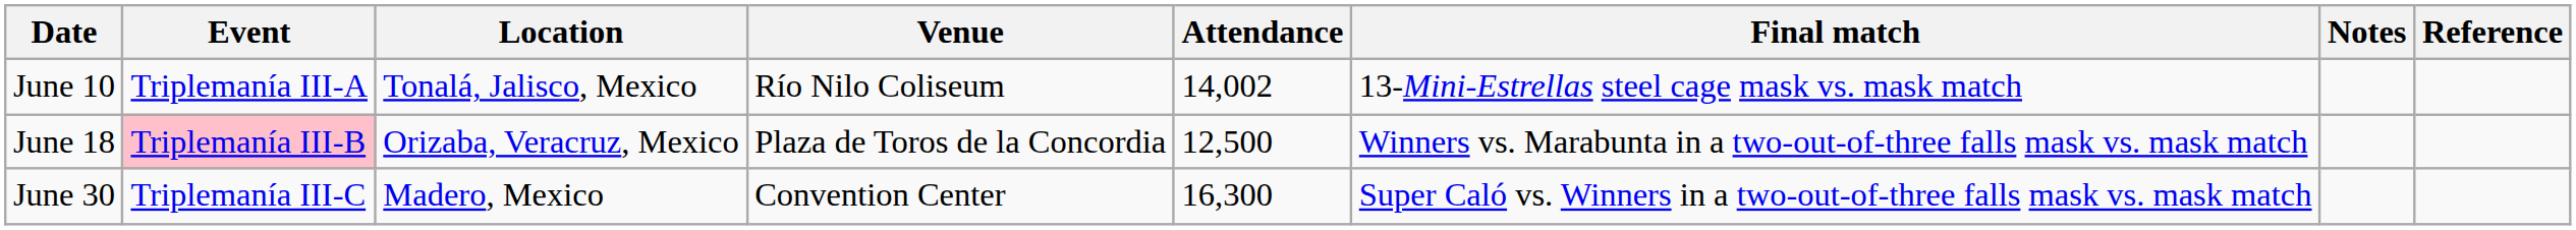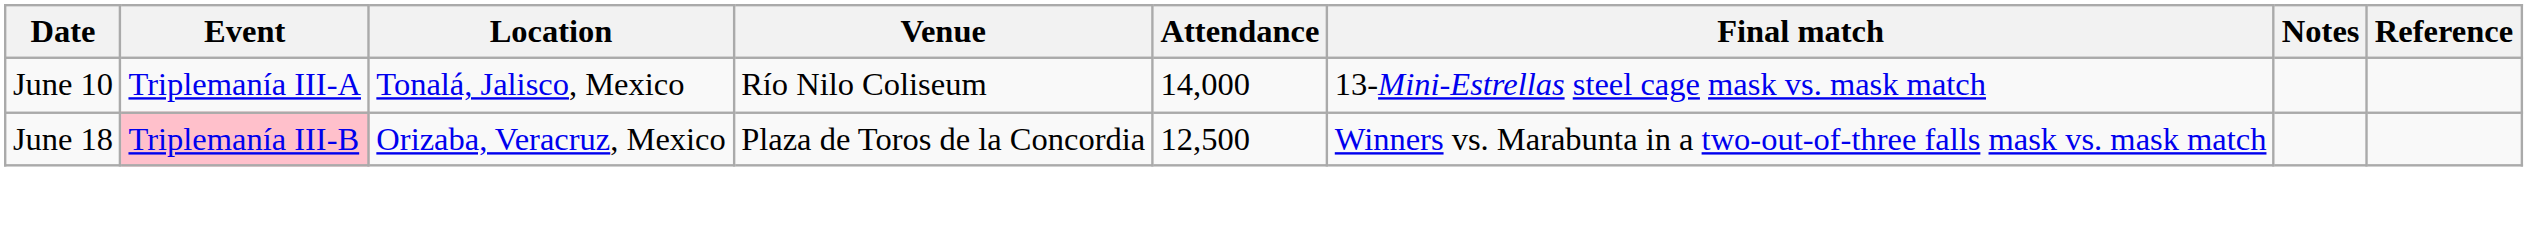 <table class="wikitable" style="font-size:85%;">
 <tr>
 <th>Date</th>
 <th>Event</th>
 <th>Location</th>
 <th>Venue</th>
 <th>Attendance</th>
 <th>Final match</th>
 <th>Notes</th>
 <th>Reference</th>
 </tr>
 <tr>
 <td>June 10</td>
 <td><a href='#'>Triplemanía III-A</a></td>
 <td><a href='#'>Tonalá, Jalisco</a>, Mexico</td>
 <td>Río Nilo Coliseum</td>
-<td>14,002</td>
+<td>14,000</td>
 <td>13-<em><a href='#'>Mini-Estrellas</a></em> <a href='#'>steel cage</a> <a href='#'>mask vs. mask match</a></td>
 <td></td>
 <td></td>
 </tr>
 <tr>
 <td>June 18</td>
 <td style="background: pink;"><a href='#'>Triplemanía III-B</a></td>
 <td><a href='#'>Orizaba, Veracruz</a>, Mexico</td>
 <td>Plaza de Toros de la Concordia</td>
 <td>12,500</td>
 <td><a href='#'>Winners</a> vs. Marabunta in a <a href='#'>two-out-of-three falls</a> <a href='#'>mask vs. mask match</a></td>
 <td></td>
 <td></td>
 </tr>
-<tr>
-<td>June 30</td>
-<td><a href='#'>Triplemanía III-C</a></td>
-<td><a href='#'>Madero</a>, Mexico</td>
-<td>Convention Center</td>
-<td>16,300</td>
-<td><a href='#'>Super Caló</a> vs. <a href='#'>Winners</a> in a <a href='#'>two-out-of-three falls</a> <a href='#'>mask vs. mask match</a></td>
-<td></td>
-<td></td>
-</tr>
 </table>
